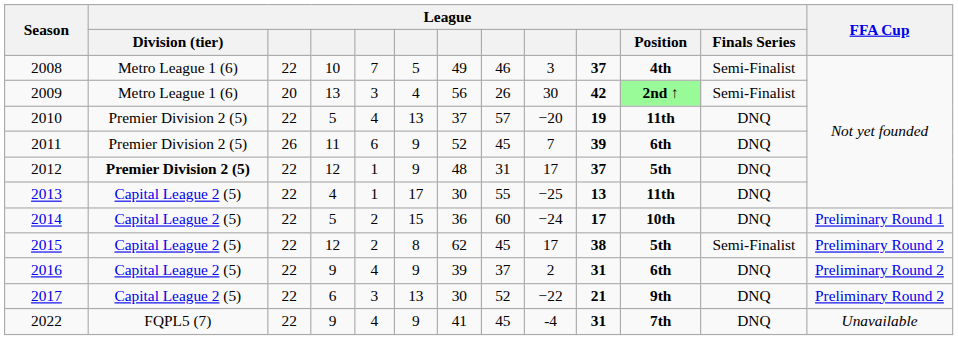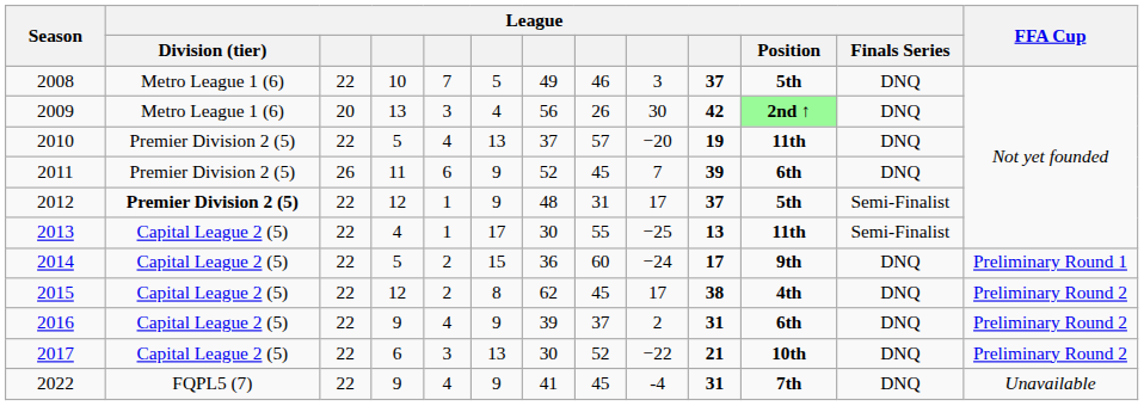 <table class="wikitable" style="text-align:center; font-size:85%;width:95%; text-align:center">
 <tr>
 <th rowspan=2 width=3%>Season</th>
 <th rowspan=1 colspan=11 width=28%>League</th>
 <th rowspan=2 width=6%><a href='#'>FFA Cup</a></th>
 </tr>
 <tr>
 <th width=9%>Division (tier)</th>
 <th width=2%></th>
 <th width=2%></th>
 <th width=2%></th>
 <th width=2%></th>
 <th width=2%></th>
 <th width=2%></th>
 <th width=2%></th>
 <th width=2%></th>
 <th width=2%>Position</th>
 <th width=5%>Finals Series</th>
 </tr>
 <tr>
 <td>2008</td>
 <td>Metro League 1 (6)</td>
 <td>22</td>
 <td>10</td>
 <td>7</td>
 <td>5</td>
 <td>49</td>
 <td>46</td>
 <td>3</td>
 <td><strong>37</strong></td>
-<td><strong>4th</strong></td>
-<td>Semi-Finalist</td>
+<td><strong>5th</strong></td>
+<td>DNQ</td>
 <td rowspan=6><em>Not yet founded</em></td>
 </tr>
 <tr>
 <td>2009</td>
 <td>Metro League 1 (6)</td>
 <td>20</td>
 <td>13</td>
 <td>3</td>
 <td>4</td>
 <td>56</td>
 <td>26</td>
 <td>30</td>
 <td><strong>42</strong></td>
 <td bgcolor=palegreen><strong>2nd ↑</strong></td>
-<td>Semi-Finalist</td>
+<td>DNQ</td>
 </tr>
 <tr>
 <td>2010</td>
 <td>Premier Division 2 (5)</td>
 <td>22</td>
 <td>5</td>
 <td>4</td>
 <td>13</td>
 <td>37</td>
 <td>57</td>
 <td>−20</td>
 <td><strong>19</strong></td>
 <td><strong>11th</strong></td>
 <td>DNQ</td>
 </tr>
 <tr>
 <td>2011</td>
 <td>Premier Division 2 (5)</td>
 <td>26</td>
 <td>11</td>
 <td>6</td>
 <td>9</td>
 <td>52</td>
 <td>45</td>
 <td>7</td>
 <td><strong>39</strong></td>
 <td><strong>6th</strong></td>
 <td>DNQ</td>
 </tr>
 <tr>
 <td>2012</td>
 <td><strong>Premier Division 2 (5)</strong></td>
 <td>22</td>
 <td>12</td>
 <td>1</td>
 <td>9</td>
 <td>48</td>
 <td>31</td>
 <td>17</td>
 <td><strong>37</strong></td>
 <td><strong>5th</strong></td>
-<td>DNQ</td>
+<td>Semi-Finalist</td>
 </tr>
 <tr>
 <td><a href='#'>2013</a></td>
 <td><a href='#'>Capital League 2</a>  (5)</td>
 <td>22</td>
 <td>4</td>
 <td>1</td>
 <td>17</td>
 <td>30</td>
 <td>55</td>
 <td>−25</td>
 <td><strong>13</strong></td>
 <td><strong>11th</strong></td>
-<td>DNQ</td>
+<td>Semi-Finalist</td>
 </tr>
 <tr>
 <td><a href='#'>2014</a></td>
 <td><a href='#'>Capital League 2</a>  (5)</td>
 <td>22</td>
 <td>5</td>
 <td>2</td>
 <td>15</td>
 <td>36</td>
 <td>60</td>
 <td>−24</td>
 <td><strong>17</strong></td>
-<td><strong>10th</strong></td>
+<td><strong>9th</strong></td>
 <td>DNQ</td>
 <td><a href='#'>Preliminary Round 1</a></td>
 </tr>
 <tr>
 <td><a href='#'>2015</a></td>
 <td><a href='#'>Capital League 2</a>  (5)</td>
 <td>22</td>
 <td>12</td>
 <td>2</td>
 <td>8</td>
 <td>62</td>
 <td>45</td>
 <td>17</td>
 <td><strong>38</strong></td>
-<td><strong>5th</strong></td>
-<td>Semi-Finalist</td>
+<td><strong>4th</strong></td>
+<td>DNQ</td>
 <td><a href='#'>Preliminary Round 2</a></td>
 </tr>
 <tr>
 <td><a href='#'>2016</a></td>
 <td><a href='#'>Capital League 2</a>  (5)</td>
 <td>22</td>
 <td>9</td>
 <td>4</td>
 <td>9</td>
 <td>39</td>
 <td>37</td>
 <td>2</td>
 <td><strong>31</strong></td>
 <td><strong>6th</strong></td>
 <td>DNQ</td>
 <td><a href='#'>Preliminary Round 2</a></td>
 </tr>
 <tr>
 <td><a href='#'>2017</a></td>
 <td><a href='#'>Capital League 2</a>  (5)</td>
 <td>22</td>
 <td>6</td>
 <td>3</td>
 <td>13</td>
 <td>30</td>
 <td>52</td>
 <td>−22</td>
 <td><strong>21</strong></td>
-<td><strong>9th</strong></td>
+<td><strong>10th</strong></td>
 <td>DNQ</td>
 <td><a href='#'>Preliminary Round 2</a></td>
 </tr>
 <tr>
 <td>2022</td>
 <td>FQPL5  (7)</td>
 <td>22</td>
 <td>9</td>
 <td>4</td>
 <td>9</td>
 <td>41</td>
 <td>45</td>
 <td>-4</td>
 <td><strong>31</strong></td>
 <td><strong>7th</strong></td>
 <td>DNQ</td>
 <td><em>Unavailable</em></td>
 </tr>
 </table>
